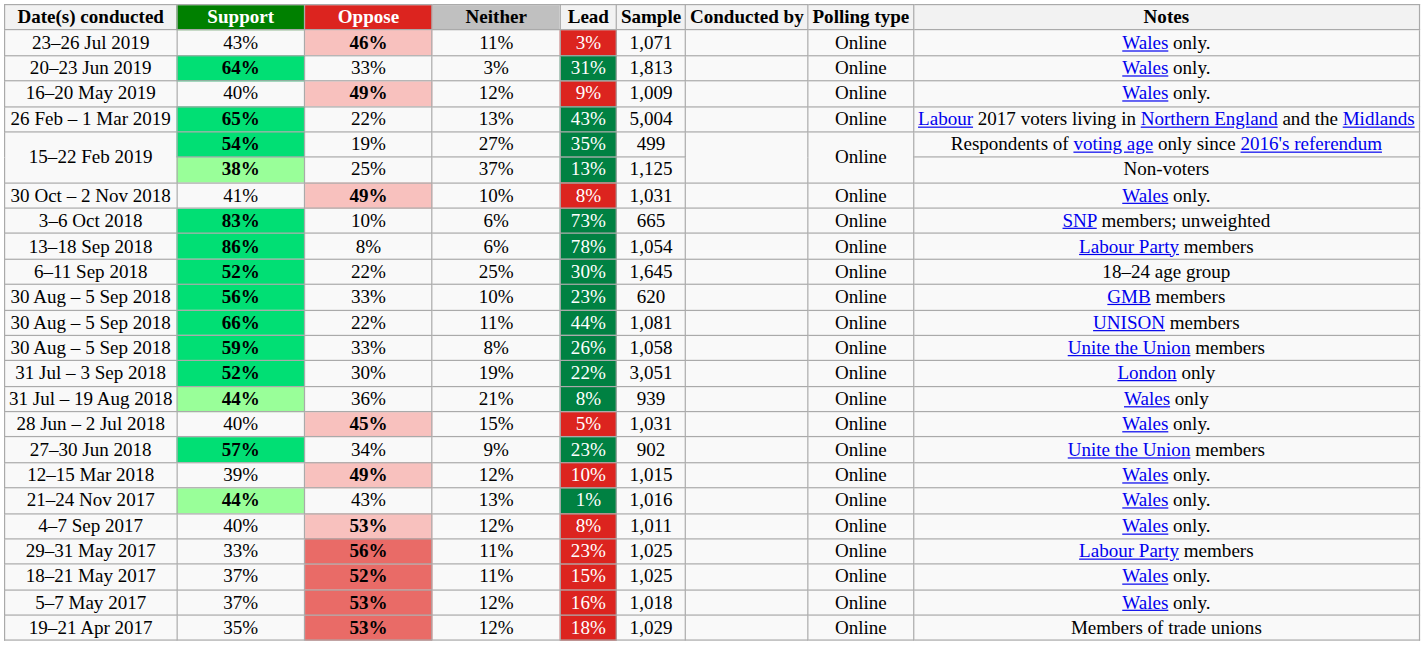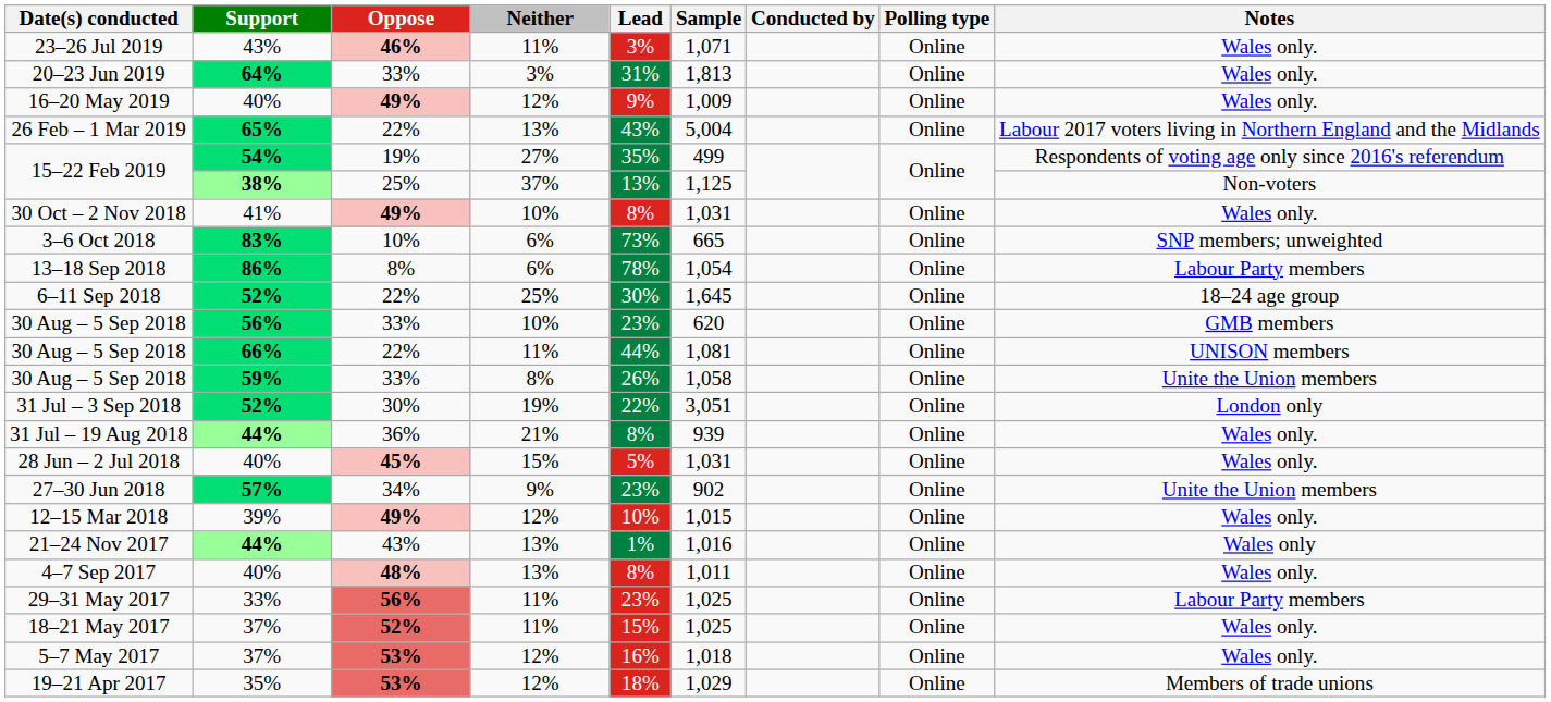 <table class="wikitable sortable mw-datatable" style="text-align:center;;line-height:14px;">
 <tr>
 <th>Date(s) conducted</th>
 <th data-sort-type="number" style="background-color:green; color:white; width:100px;">Support</th>
 <th data-sort-type="number" style="background-color:#dc241f; color:white; width:100px;">Oppose</th>
 <th data-sort-type="number" style="background-color:silver; width:100px;">Neither</th>
 <th data-sort-type="number" style="width:40px">Lead</th>
 <th data-sort-type="number">Sample</th>
 <th>Conducted by</th>
 <th>Polling type</th>
 <th>Notes</th>
 </tr>
 <tr>
 <td data-sort-value="2019-07-26">23–26 Jul 2019</td>
 <td>43%</td>
 <td style="background: rgb(248, 193, 190);"><strong>46%</strong></td>
 <td>11%</td>
 <td style="background: rgb(220, 36, 31); color: white;" data-sort-value="-3%">3%</td>
 <td>1,071</td>
 <td></td>
 <td>Online</td>
 <td><a href='#'>Wales</a> only. </td>
 </tr>
 <tr>
 <td data-sort-value="2019-06-23">20–23 Jun 2019</td>
 <td style="background: rgb(1, 223, 116);"><strong>64%</strong></td>
 <td>33%</td>
 <td>3%</td>
 <td style="background: rgb(0, 129, 66); color: white;">31%</td>
 <td>1,813</td>
 <td></td>
 <td>Online</td>
 <td><a href='#'>Wales</a> only. </td>
 </tr>
 <tr>
 <td data-sort-value="2019-07-26">16–20 May 2019</td>
 <td>40%</td>
 <td style="background: rgb(248, 193, 190);"><strong>49%</strong></td>
 <td>12%</td>
 <td style="background: rgb(220, 36, 31); color: white;" data-sort-value="-9%">9%</td>
 <td>1,009</td>
 <td></td>
 <td>Online</td>
 <td><a href='#'>Wales</a> only. </td>
 </tr>
 <tr>
 <td data-sort-value="2019-03-01">26 Feb – 1 Mar 2019</td>
 <td style="background: rgb(1, 223, 116);"><strong>65%</strong></td>
 <td>22%</td>
 <td>13%</td>
 <td style="background: rgb(0, 129, 66); color: white;">43%</td>
 <td>5,004</td>
 <td></td>
 <td>Online</td>
 <td><a href='#'>Labour</a> 2017 voters living in <a href='#'>Northern England</a> and the <a href='#'>Midlands</a></td>
 </tr>
 <tr>
 <td rowspan="2" data-sort-value="2019-02-22">15–22 Feb 2019</td>
 <td style="background: rgb(1, 223, 116);"><strong>54%</strong></td>
 <td>19%</td>
 <td>27%</td>
 <td style="background: rgb(0, 129, 66); color: white;">35%</td>
 <td>499</td>
 <td rowspan="2"></td>
 <td rowspan="2">Online</td>
 <td>Respondents of <a href='#'>voting age</a> only since <a href='#'>2016's referendum</a></td>
 </tr>
 <tr>
 <td style="background: rgb(153, 255, 153);"><strong>38%</strong></td>
 <td>25%</td>
 <td>37%</td>
 <td style="background: rgb(0, 129, 66); color: white;">13%</td>
 <td>1,125</td>
 <td>Non-voters</td>
 </tr>
 <tr>
 <td data-sort-value="2018-11-02">30 Oct – 2 Nov 2018</td>
 <td>41%</td>
 <td style="background: rgb(248, 193, 190);"><strong>49%</strong></td>
 <td>10%</td>
 <td style="background: rgb(220, 36, 31); color: white;" data-sort-value="-8%">8%</td>
 <td>1,031</td>
 <td></td>
 <td>Online</td>
 <td><a href='#'>Wales</a> only. </td>
 </tr>
 <tr>
 <td data-sort-value="2018-10-06">3–6 Oct 2018</td>
 <td style="background: rgb(1, 223, 116);"><strong>83%</strong></td>
 <td>10%</td>
 <td>6%</td>
 <td style="background: rgb(0, 129, 66); color: white;">73%</td>
 <td>665</td>
 <td></td>
 <td>Online</td>
 <td><a href='#'>SNP</a> members; unweighted</td>
 </tr>
 <tr>
 <td data-sort-value="2018-09-18">13–18 Sep 2018</td>
 <td style="background: rgb(1, 223, 116);"><strong>86%</strong></td>
 <td>8%</td>
 <td>6%</td>
 <td style="background: rgb(0, 129, 66); color: white;">78%</td>
 <td>1,054</td>
 <td></td>
 <td>Online</td>
 <td><a href='#'>Labour Party</a> members</td>
 </tr>
 <tr>
 <td data-sort-value="2018-09-11">6–11 Sep 2018</td>
 <td style="background: rgb(1, 223, 116);"><strong>52%</strong></td>
 <td>22%</td>
 <td>25%</td>
 <td style="background: rgb(0, 129, 66); color: white;">30%</td>
 <td>1,645</td>
 <td></td>
 <td>Online</td>
 <td>18–24 age group</td>
 </tr>
 <tr>
 <td data-sort-value="2018-09-05">30 Aug – 5 Sep 2018</td>
 <td style="background: rgb(1, 223, 116);"><strong>56%</strong></td>
 <td>33%</td>
 <td>10%</td>
 <td style="background: rgb(0, 129, 66); color: white;">23%</td>
 <td>620</td>
 <td></td>
 <td>Online</td>
 <td><a href='#'>GMB</a> members</td>
 </tr>
 <tr>
 <td data-sort-value="2018-09-05">30 Aug – 5 Sep 2018</td>
 <td style="background: rgb(1, 223, 116);"><strong>66%</strong></td>
 <td>22%</td>
 <td>11%</td>
 <td style="background: rgb(0, 129, 66); color: white;">44%</td>
 <td>1,081</td>
 <td></td>
 <td>Online</td>
 <td><a href='#'>UNISON</a> members</td>
 </tr>
 <tr>
 <td data-sort-value="2018-09-05">30 Aug – 5 Sep 2018</td>
 <td style="background: rgb(1, 223, 116);"><strong>59%</strong></td>
 <td>33%</td>
 <td>8%</td>
 <td style="background: rgb(0, 129, 66); color: white;">26%</td>
 <td>1,058</td>
 <td></td>
 <td>Online</td>
 <td><a href='#'>Unite the Union</a> members</td>
 </tr>
 <tr>
 <td data-sort-value="2018-09-03">31 Jul – 3 Sep 2018</td>
 <td style="background: rgb(1, 223, 116);"><strong>52%</strong></td>
 <td>30%</td>
 <td>19%</td>
 <td style="background: rgb(0, 129, 66); color: white;">22%</td>
 <td>3,051</td>
 <td></td>
 <td>Online</td>
 <td><a href='#'>London</a> only</td>
 </tr>
 <tr>
 <td data-sort-value="2018-08-19">31 Jul – 19 Aug 2018</td>
 <td style="background: rgb(153, 255, 153);"><strong>44%</strong></td>
 <td>36%</td>
 <td>21%</td>
 <td style="background: rgb(0, 129, 66); color: white;">8%</td>
 <td>939</td>
 <td></td>
 <td>Online</td>
-<td><a href='#'>Wales</a> only</td>
+<td><a href='#'>Wales</a> only. </td>
 </tr>
 <tr>
 <td data-sort-value="2018-07-02">28 Jun – 2 Jul 2018</td>
 <td>40%</td>
 <td style="background: rgb(248, 193, 190);"><strong>45%</strong></td>
 <td>15%</td>
 <td style="background: rgb(220, 36, 31); color: white;" data-sort-value="-5%">5%</td>
 <td>1,031</td>
 <td></td>
 <td>Online</td>
 <td><a href='#'>Wales</a> only. </td>
 </tr>
 <tr>
 <td data-sort-value="2018-06-30">27–30 Jun 2018</td>
 <td style="background: rgb(1, 223, 116);"><strong>57%</strong></td>
 <td>34%</td>
 <td>9%</td>
 <td style="background: rgb(0, 129, 66); color: white;">23%</td>
 <td>902</td>
 <td></td>
 <td>Online</td>
 <td><a href='#'>Unite the Union</a> members</td>
 </tr>
 <tr>
 <td data-sort-value="2018-03-15">12–15 Mar 2018</td>
 <td>39%</td>
 <td style="background: rgb(248, 193, 190);"><strong>49%</strong></td>
 <td>12%</td>
 <td style="background: rgb(220, 36, 31); color: white;" data-sort-value="-10%">10%</td>
 <td>1,015</td>
 <td></td>
 <td>Online</td>
 <td><a href='#'>Wales</a> only. </td>
 </tr>
 <tr>
 <td data-sort-value="2017-11-24">21–24 Nov 2017</td>
 <td style="background: rgb(153, 255, 153);"><strong>44%</strong></td>
 <td>43%</td>
 <td>13%</td>
 <td style="background: rgb(0, 129, 66); color: white;">1%</td>
 <td>1,016</td>
 <td></td>
 <td>Online</td>
-<td><a href='#'>Wales</a> only. </td>
+<td><a href='#'>Wales</a> only</td>
 </tr>
 <tr>
 <td data-sort-value="2017-09-07">4–7 Sep 2017</td>
 <td>40%</td>
-<td style="background: rgb(248, 193, 190);"><strong>53%</strong></td>
-<td>12%</td>
+<td style="background: rgb(248, 193, 190);"><strong>48%</strong></td>
+<td>13%</td>
 <td style="background: rgb(220, 36, 31); color: white;" data-sort-value="-8%">8%</td>
 <td>1,011</td>
 <td></td>
 <td>Online</td>
 <td><a href='#'>Wales</a> only. </td>
 </tr>
 <tr>
 <td data-sort-value="2017-05-31">29–31 May 2017</td>
 <td>33%</td>
 <td style="background: rgb(233, 107, 103);"><strong>56%</strong></td>
 <td>11%</td>
 <td style="background: rgb(220, 36, 31); color: white;" data-sort-value="-23%">23%</td>
 <td>1,025</td>
 <td></td>
 <td>Online</td>
 <td><a href='#'>Labour Party</a> members</td>
 </tr>
 <tr>
 <td data-sort-value="2017-05-21">18–21 May 2017</td>
 <td>37%</td>
 <td style="background: rgb(233, 107, 103);"><strong>52%</strong></td>
 <td>11%</td>
 <td style="background: rgb(220, 36, 31); color: white;" data-sort-value="-15%">15%</td>
 <td>1,025</td>
 <td></td>
 <td>Online</td>
 <td><a href='#'>Wales</a> only. </td>
 </tr>
 <tr>
 <td data-sort-value="2017-05-07">5–7 May 2017</td>
 <td>37%</td>
 <td style="background: rgb(233, 107, 103);"><strong>53%</strong></td>
 <td>12%</td>
 <td style="background: rgb(220, 36, 31); color: white;" data-sort-value="-16%">16%</td>
 <td>1,018</td>
 <td></td>
 <td>Online</td>
 <td><a href='#'>Wales</a> only. </td>
 </tr>
 <tr>
 <td data-sort-value="2017-04-21">19–21 Apr 2017</td>
 <td>35%</td>
 <td style="background: rgb(233, 107, 103);"><strong>53%</strong></td>
 <td>12%</td>
 <td style="background: rgb(220, 36, 31); color: white;" data-sort-value="-18%">18%</td>
 <td>1,029</td>
 <td></td>
 <td>Online</td>
 <td>Members of trade unions</td>
 </tr>
 </table>
